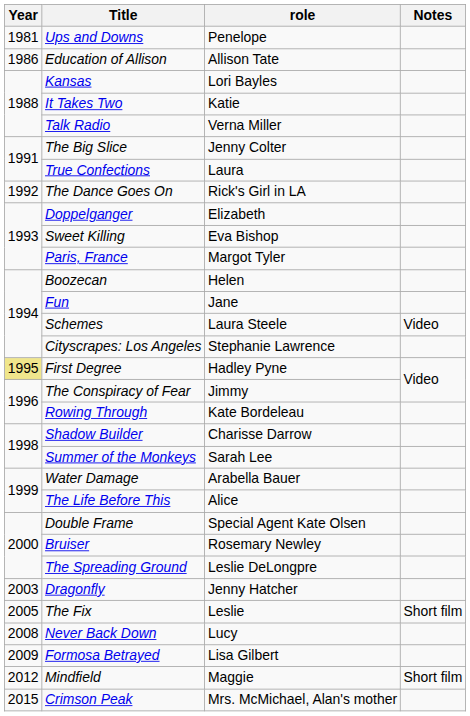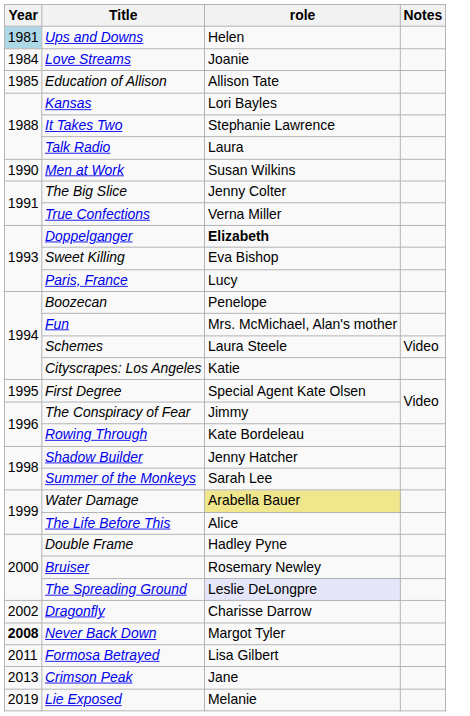 <table class="wikitable sortable">
 <tr>
 <th>Year</th>
 <th>Title</th>
 <th>role</th>
 <th class="unsortable">Notes</th>
 </tr>
 <tr>
-<td>1981</td>
+<td style="background: lightblue;">1981</td>
 <td><em><a href='#'>Ups and Downs</a></em></td>
-<td>Penelope</td>
+<td>Helen</td>
 <td></td>
 </tr>
 <tr>
-<td>1986</td>
+<td>1984</td>
+<td><em><a href='#'>Love Streams</a></em></td>
+<td>Joanie</td>
+<td></td>
+</tr>
+<tr>
+<td>1985</td>
 <td><em> Education of Allison</em></td>
 <td>Allison Tate</td>
 <td></td>
 </tr>
 <tr>
 <td rowspan=3>1988</td>
 <td><em><a href='#'>Kansas</a></em></td>
 <td>Lori Bayles</td>
 <td></td>
 </tr>
 <tr>
 <td><em><a href='#'>It Takes Two</a></em></td>
-<td>Katie</td>
+<td>Stephanie Lawrence</td>
 <td></td>
 </tr>
 <tr>
 <td><em><a href='#'>Talk Radio</a></em></td>
-<td>Verna Miller</td>
+<td>Laura</td>
+<td></td>
+</tr>
+<tr>
+<td>1990</td>
+<td><em><a href='#'>Men at Work</a></em></td>
+<td>Susan Wilkins</td>
 <td></td>
 </tr>
 <tr>
 <td rowspan=2>1991</td>
 <td data-sort-value="Big Slice, The"><em>The Big Slice</em></td>
 <td>Jenny Colter</td>
 <td></td>
 </tr>
 <tr>
 <td><em><a href='#'>True Confections</a></em></td>
-<td>Laura</td>
-<td></td>
-</tr>
-<tr>
-<td>1992</td>
-<td data-sort-value="Dance Goes On, The"><em>The Dance Goes On</em></td>
-<td>Rick's Girl in LA</td>
+<td>Verna Miller</td>
 <td></td>
 </tr>
 <tr>
 <td rowspan=3>1993</td>
 <td><em><a href='#'>Doppelganger</a></em></td>
-<td>Elizabeth</td>
+<td><strong>Elizabeth</strong></td>
 <td></td>
 </tr>
 <tr>
 <td><em>Sweet Killing</em></td>
 <td>Eva Bishop</td>
 <td></td>
 </tr>
 <tr>
 <td><em><a href='#'>Paris, France</a></em></td>
-<td>Margot Tyler</td>
+<td>Lucy</td>
 <td></td>
 </tr>
 <tr>
 <td rowspan=4>1994</td>
 <td><em>Boozecan</em></td>
-<td>Helen</td>
+<td>Penelope</td>
 <td></td>
 </tr>
 <tr>
 <td><em><a href='#'>Fun</a></em></td>
-<td>Jane</td>
+<td>Mrs. McMichael, Alan's mother</td>
 <td></td>
 </tr>
 <tr>
 <td><em>Schemes</em></td>
 <td>Laura Steele</td>
 <td>Video</td>
 </tr>
 <tr>
 <td><em>Cityscrapes: Los Angeles</em></td>
-<td>Stephanie Lawrence</td>
+<td>Katie</td>
 <td></td>
 </tr>
 <tr>
-<td style="background: khaki;">1995</td>
+<td>1995</td>
 <td><em>First Degree</em></td>
-<td>Hadley Pyne</td>
+<td>Special Agent Kate Olsen</td>
 <td rowspan=2>Video</td>
 </tr>
 <tr>
 <td rowspan=2>1996</td>
 <td data-sort-value="Conspiracy of Fear, The"><em>The Conspiracy of Fear</em></td>
 <td>Jimmy</td>
 </tr>
 <tr>
 <td><em><a href='#'>Rowing Through</a></em></td>
 <td>Kate Bordeleau</td>
 <td></td>
 </tr>
 <tr>
 <td rowspan=2>1998</td>
 <td><em><a href='#'>Shadow Builder</a></em></td>
-<td>Charisse Darrow</td>
+<td>Jenny Hatcher</td>
 <td></td>
 </tr>
 <tr>
 <td><em><a href='#'>Summer of the Monkeys</a></em></td>
 <td>Sarah Lee</td>
 <td></td>
 </tr>
 <tr>
 <td rowspan=2>1999</td>
 <td><em>Water Damage</em></td>
-<td>Arabella Bauer</td>
+<td style="background: khaki;">Arabella Bauer</td>
 <td></td>
 </tr>
 <tr>
 <td data-sort-value="Life Before This, The"><em><a href='#'>The Life Before This</a></em></td>
 <td>Alice</td>
 <td></td>
 </tr>
 <tr>
 <td rowspan=3>2000</td>
 <td><em>Double Frame</em></td>
-<td>Special Agent Kate Olsen</td>
+<td>Hadley Pyne</td>
 <td></td>
 </tr>
 <tr>
 <td><em><a href='#'>Bruiser</a></em></td>
 <td>Rosemary Newley</td>
 <td></td>
 </tr>
 <tr>
 <td data-sort-value="Spreading Ground, The"><em><a href='#'>The Spreading Ground</a></em></td>
-<td>Leslie DeLongpre</td>
+<td style="background: lavender;">Leslie DeLongpre</td>
 <td></td>
 </tr>
 <tr>
-<td>2003</td>
+<td>2002</td>
 <td><em><a href='#'>Dragonfly</a></em></td>
-<td>Jenny Hatcher</td>
+<td>Charisse Darrow</td>
 <td></td>
 </tr>
 <tr>
-<td>2005</td>
-<td data-sort-value="Fix, The"><em>The Fix</em></td>
-<td>Leslie</td>
-<td>Short film</td>
-</tr>
-<tr>
-<td>2008</td>
+<td><strong>2008</strong></td>
 <td><em><a href='#'>Never Back Down</a></em></td>
-<td>Lucy</td>
+<td>Margot Tyler</td>
 <td></td>
 </tr>
 <tr>
-<td>2009</td>
+<td>2011</td>
 <td><em><a href='#'>Formosa Betrayed</a></em></td>
 <td>Lisa Gilbert</td>
 <td></td>
 </tr>
 <tr>
-<td>2012</td>
-<td><em>Mindfield</em></td>
-<td>Maggie</td>
-<td>Short film</td>
+<td>2013</td>
+<td><em><a href='#'>Crimson Peak</a></em></td>
+<td>Jane</td>
+<td></td>
 </tr>
 <tr>
-<td>2015</td>
-<td><em><a href='#'>Crimson Peak</a></em></td>
-<td>Mrs. McMichael, Alan's mother</td>
+<td>2019</td>
+<td><em><a href='#'>Lie Exposed</a></em></td>
+<td>Melanie</td>
 <td></td>
 </tr>
 </table>
